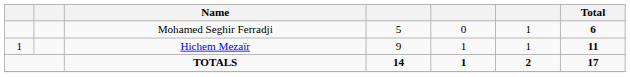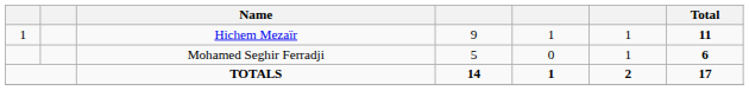 <table class="wikitable sortable alternance"  style="font-size:85%; text-align:center; line-height:14px; width:60%;">
 <tr>
 <th width=15></th>
 <th width=15></th>
 <th width=210>Name</th>
 <th width=40></th>
 <th width=40></th>
 <th width=40></th>
 <th width=40>Total</th>
 </tr>
 <tr>
+<td>1</td>
+<td></td>
+<td><a href='#'>Hichem Mezaïr</a></td>
+<td>9</td>
+<td>1</td>
+<td>1</td>
+<td><strong>11</strong></td>
+</tr>
+<tr>
 <td></td>
 <td></td>
 <td>Mohamed Seghir Ferradji</td>
 <td>5</td>
 <td>0</td>
 <td>1</td>
 <td><strong>6</strong></td>
-</tr>
-<tr>
-<td>1</td>
-<td></td>
-<td><a href='#'>Hichem Mezaïr</a></td>
-<td>9</td>
-<td>1</td>
-<td>1</td>
-<td><strong>11</strong></td>
 </tr>
 <tr>
 <td colspan="2"></td>
 <td><strong>TOTALS</strong></td>
 <td><strong>14</strong></td>
 <td><strong>1</strong></td>
 <td><strong>2</strong></td>
 <td><strong>17</strong></td>
 </tr>
 <tr>
 </tr>
 </table>
